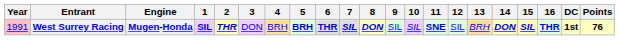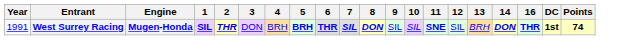 <table class="wikitable" style="text-align:center; font-size:85%">
 <tr>
 <th>Year</th>
 <th>Entrant</th>
 <th>Engine</th>
 <th>1</th>
 <th>2</th>
 <th>3</th>
 <th>4</th>
 <th>5</th>
 <th>6</th>
 <th>7</th>
 <th>8</th>
 <th>9</th>
 <th>10</th>
 <th>11</th>
 <th>12</th>
 <th>13</th>
 <th>14</th>
-<th>15</th>
 <th>16</th>
 <th>DC</th>
 <th>Points</th>
 </tr>
 <tr>
-<td style="background: pink;"><a href='#'>1991</a></td>
+<td><a href='#'>1991</a></td>
 <th nowrap><a href='#'>West Surrey Racing</a></th>
 <th nowrap><a href='#'>Mugen</a>-<a href='#'>Honda</a></th>
 <td style="background:#EFCFFF;"><strong><a href='#'>SIL</a></strong><br></td>
 <td style="background:#FFFFBF;"><strong><em><a href='#'>THR</a></em></strong><br></td>
 <td style="background:#EFCFFF;"><a href='#'>DON</a><br></td>
 <td style="background:#FFDF9F;"><a href='#'>BRH</a><br></td>
 <td style="background:#DFFFDF;"><strong><a href='#'>BRH</a><br></strong></td>
 <td style="background:#DFDFDF;"><strong><a href='#'>THR</a></strong><br></td>
 <td style="background:#DFDFDF;"><strong><em><a href='#'>SIL</a></em></strong><br></td>
 <td style="background:#FFFFBF;"><strong><em><a href='#'>DON</a></em></strong><br></td>
 <td style="background:#DFFFDF;"><a href='#'>SIL</a><br></td>
 <td style="background:#EFCFFF;"><em><a href='#'>SIL</a></em><br></td>
 <td style="background:#DFFFDF;"><strong><a href='#'>SNE</a></strong><br></td>
 <td style="background:#DFFFDF;"><a href='#'>SIL</a><br></td>
 <td style="background:#FFDF9F;"><em><a href='#'>BRH</a></em><br></td>
 <td style="background:#FFFFBF;"><strong><em><a href='#'>DON</a></em></strong><br></td>
-<td style="background:#FFFFBF;"><strong><em><a href='#'>SIL</a></em></strong><br></td>
 <td style="background:#DFFFDF;"><strong><a href='#'>THR</a></strong><br></td>
 <th style="background:#FFFFBF;">1st</th>
-<th style="background:#FFFFBF;">76</th>
+<th style="background:#FFFFBF;">74</th>
 </tr>
 </table>
